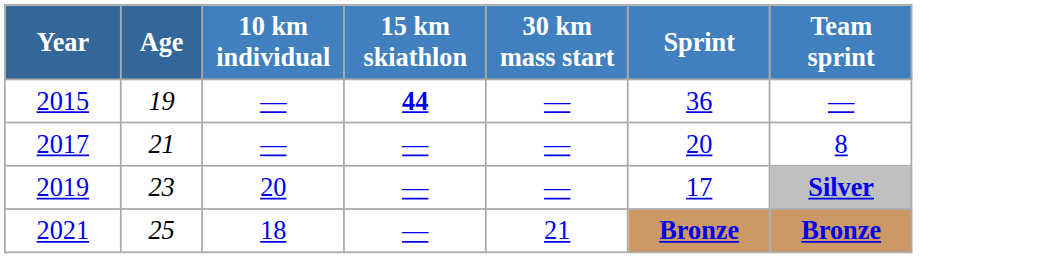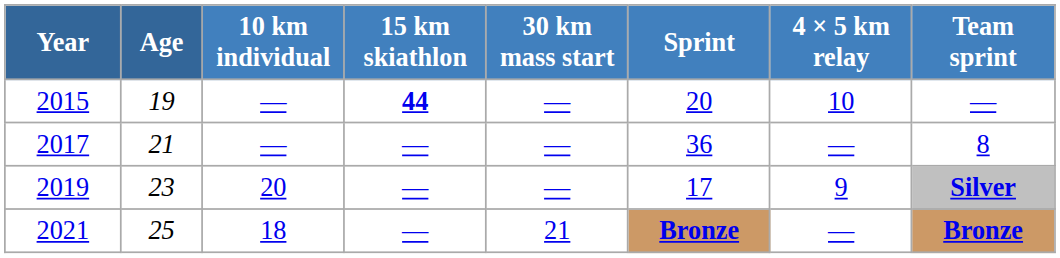 <table class="wikitable" style="font-size:95%; text-align:center; border:grey solid 1px; border-collapse:collapse; background:#ffffff;">
 <tr>
 <th style="background-color:#369; color:white; width:60px;"> Year </th>
 <th style="background-color:#369; color:white; width:40px;"> Age </th>
 <th style="background-color:#4180be; color:white; width:75px;"> 10 km <br> individual </th>
 <th style="background-color:#4180be; color:white; width:75px;"> 15 km <br> skiathlon </th>
 <th style="background-color:#4180be; color:white; width:75px;"> 30 km <br> mass start </th>
 <th style="background-color:#4180be; color:white; width:75px;"> Sprint </th>
+<th style="background-color:#4180be; color:white; width:75px;"> 4 × 5 km <br> relay </th>
 <th style="background-color:#4180be; color:white; width:75px;"> Team <br> sprint </th>
 </tr>
 <tr>
 <td><a href='#'>2015</a></td>
 <td><em>19</em></td>
 <td><a href='#'>—</a></td>
 <td><strong><a href='#'>44</a></strong></td>
 <td><a href='#'>—</a></td>
-<td><a href='#'>36</a></td>
+<td><a href='#'>20</a></td>
+<td><a href='#'>10</a></td>
 <td><a href='#'>—</a></td>
 </tr>
 <tr>
 <td><a href='#'>2017</a></td>
 <td><em>21</em></td>
 <td><a href='#'>—</a></td>
 <td><a href='#'>—</a></td>
 <td><a href='#'>—</a></td>
-<td><a href='#'>20</a></td>
+<td><a href='#'>36</a></td>
+<td><a href='#'>—</a></td>
 <td><a href='#'>8</a></td>
 </tr>
 <tr>
 <td><a href='#'>2019</a></td>
 <td><em>23</em></td>
 <td><a href='#'>20</a></td>
 <td><a href='#'>—</a></td>
 <td><a href='#'>—</a></td>
 <td><a href='#'>17</a></td>
+<td><a href='#'>9</a></td>
 <td style="background:silver;"><a href='#'><strong>Silver</strong></a></td>
 </tr>
 <tr>
 <td><a href='#'>2021</a></td>
 <td><em>25</em></td>
 <td><a href='#'>18</a></td>
 <td><a href='#'>—</a></td>
 <td><a href='#'>21</a></td>
 <td style="background:#c96;"><a href='#'><strong>Bronze</strong></a></td>
+<td><a href='#'>—</a></td>
 <td style="background:#c96;"><a href='#'><strong>Bronze</strong></a></td>
 </tr>
 </table>
